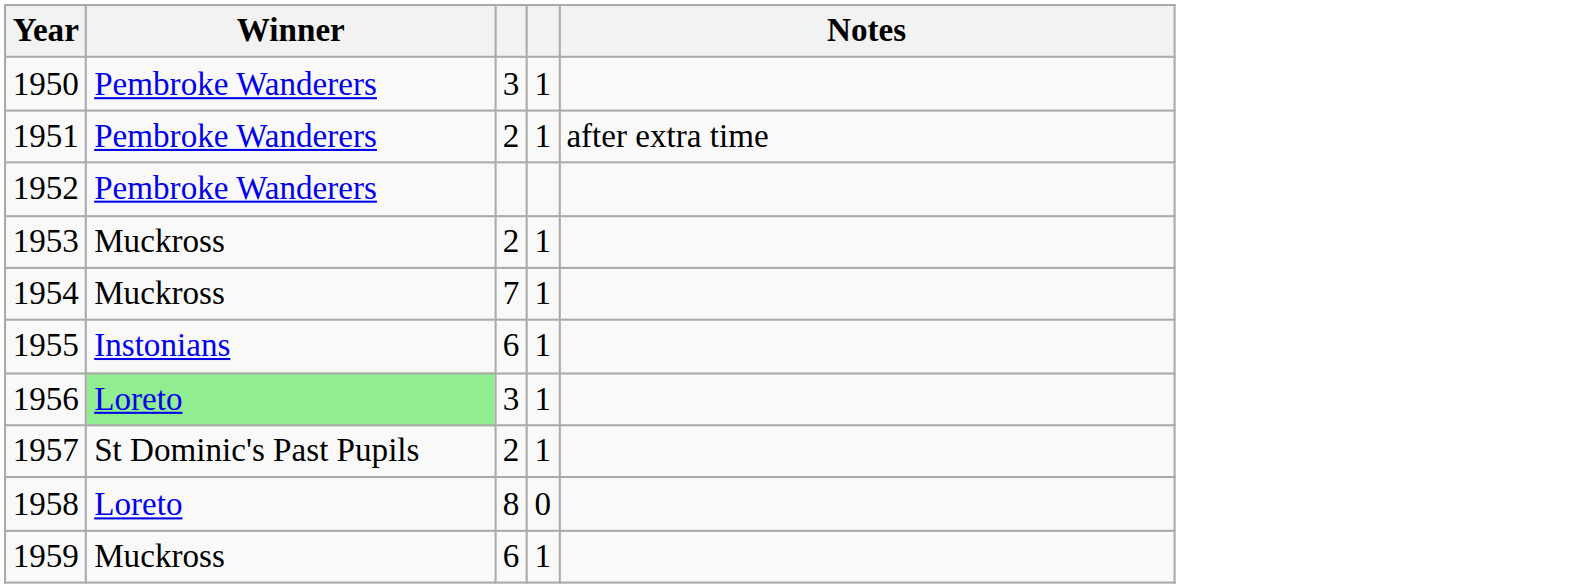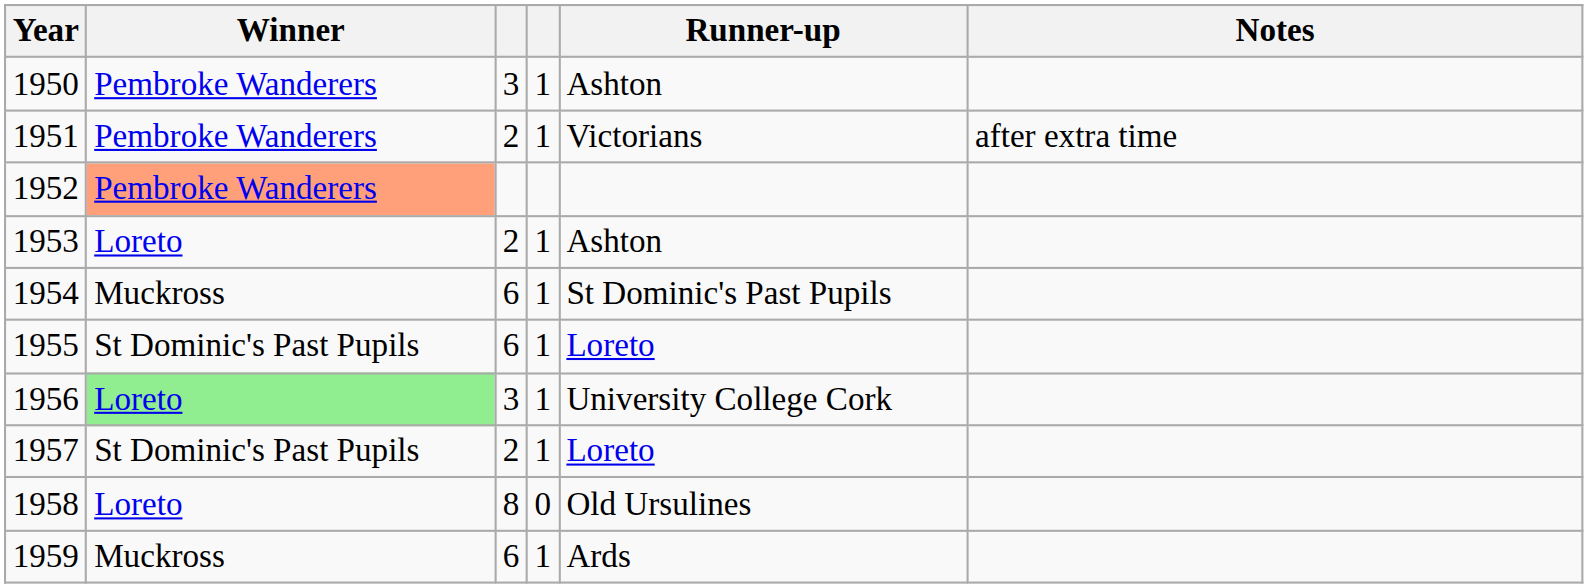 <table class="wikitable">
 <tr>
 <th>Year</th>
 <th>Winner</th>
 <th></th>
 <th></th>
+<th>Runner-up</th>
 <th>Notes</th>
 </tr>
 <tr>
 <td align="center">1950</td>
 <td width=190><a href='#'>Pembroke Wanderers</a></td>
 <td align="center">3</td>
 <td align="center">1</td>
+<td width=190>Ashton</td>
 <td width=290></td>
 </tr>
 <tr>
 <td align="center">1951</td>
 <td><a href='#'>Pembroke Wanderers</a></td>
 <td align="center">2</td>
 <td align="center">1</td>
+<td>Victorians</td>
 <td>after extra time</td>
 </tr>
 <tr>
 <td align="center">1952</td>
-<td><a href='#'>Pembroke Wanderers</a></td>
+<td style="background: lightsalmon;"><a href='#'>Pembroke Wanderers</a></td>
 <td align="center"></td>
 <td align="center"></td>
+<td></td>
 <td></td>
 </tr>
 <tr>
 <td align="center">1953</td>
-<td>Muckross</td>
+<td><a href='#'>Loreto</a></td>
 <td align="center">2</td>
 <td align="center">1</td>
+<td>Ashton</td>
 <td></td>
 </tr>
 <tr>
 <td align="center">1954</td>
 <td>Muckross</td>
-<td align="center">7</td>
+<td align="center">6</td>
 <td align="center">1</td>
+<td>St Dominic's Past Pupils</td>
 <td></td>
 </tr>
 <tr>
 <td align="center">1955</td>
-<td><a href='#'>Instonians</a></td>
+<td>St Dominic's Past Pupils</td>
 <td align="center">6</td>
 <td align="center">1</td>
+<td><a href='#'>Loreto</a></td>
 <td></td>
 </tr>
 <tr>
 <td align="center">1956</td>
 <td style="background: lightgreen;"><a href='#'>Loreto</a></td>
 <td align="center">3</td>
 <td align="center">1</td>
+<td>University College Cork</td>
 <td></td>
 </tr>
 <tr>
 <td align="center">1957</td>
 <td>St Dominic's Past Pupils</td>
 <td align="center">2</td>
 <td align="center">1</td>
+<td><a href='#'>Loreto</a></td>
 <td></td>
 </tr>
 <tr>
 <td align="center">1958</td>
 <td><a href='#'>Loreto</a></td>
 <td align="center">8</td>
 <td align="center">0</td>
+<td>Old Ursulines</td>
 <td></td>
 </tr>
 <tr>
 <td align="center">1959</td>
 <td>Muckross</td>
 <td align="center">6</td>
 <td align="center">1</td>
+<td>Ards</td>
 <td></td>
 </tr>
 </table>
